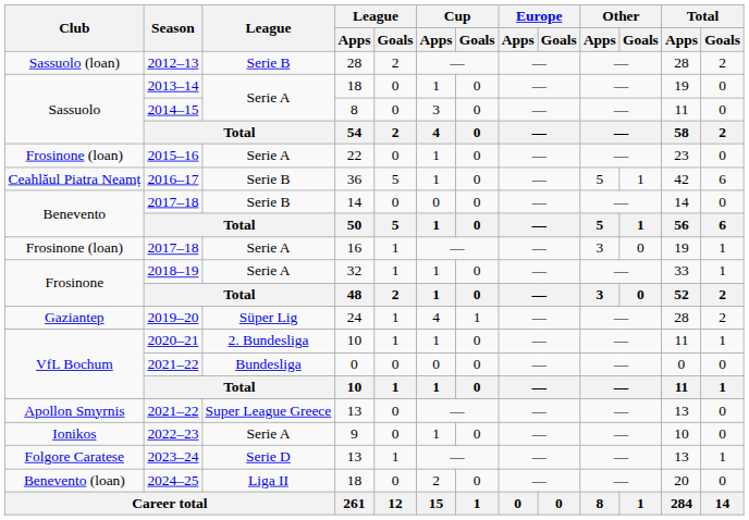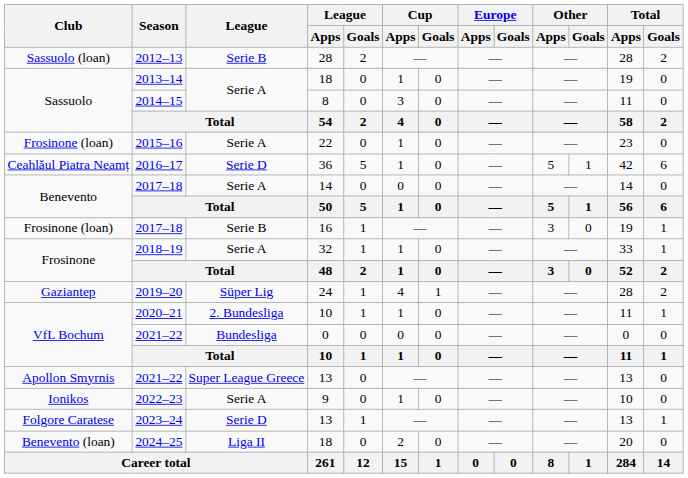 <table class="wikitable" style="text-align:center">
 <tr>
 <th rowspan="2">Club</th>
 <th rowspan="2">Season</th>
 <th rowspan="2">League</th>
 <th colspan="2">League</th>
 <th colspan="2">Cup</th>
 <th colspan="2"><a href='#'>Europe</a></th>
 <th colspan="2">Other</th>
 <th colspan="2">Total</th>
 </tr>
 <tr>
 <th>Apps</th>
 <th>Goals</th>
 <th>Apps</th>
 <th>Goals</th>
 <th>Apps</th>
 <th>Goals</th>
 <th>Apps</th>
 <th>Goals</th>
 <th>Apps</th>
 <th>Goals</th>
 </tr>
 <tr>
 <td rowspan="1"><a href='#'>Sassuolo</a> (loan)</td>
 <td><a href='#'>2012–13</a></td>
 <td><a href='#'>Serie B</a></td>
 <td>28</td>
 <td>2</td>
 <td colspan="2">—</td>
 <td colspan="2">—</td>
 <td colspan="2">—</td>
 <td>28</td>
 <td>2</td>
 </tr>
 <tr>
 <td rowspan="3">Sassuolo</td>
 <td><a href='#'>2013–14</a></td>
 <td rowspan="2">Serie A</td>
 <td>18</td>
 <td>0</td>
 <td>1</td>
 <td>0</td>
 <td colspan="2">—</td>
 <td colspan="2">—</td>
 <td>19</td>
 <td>0</td>
 </tr>
 <tr>
 <td><a href='#'>2014–15</a></td>
 <td>8</td>
 <td>0</td>
 <td>3</td>
 <td>0</td>
 <td colspan="2">—</td>
 <td colspan="2">—</td>
 <td>11</td>
 <td>0</td>
 </tr>
 <tr>
 <th colspan="2">Total</th>
 <th>54</th>
 <th>2</th>
 <th>4</th>
 <th>0</th>
 <th colspan="2">—</th>
 <th colspan="2">—</th>
 <th>58</th>
 <th>2</th>
 </tr>
 <tr>
 <td><a href='#'>Frosinone</a> (loan)</td>
 <td><a href='#'>2015–16</a></td>
 <td>Serie A</td>
 <td>22</td>
 <td>0</td>
 <td>1</td>
 <td>0</td>
 <td colspan="2">—</td>
 <td colspan="2">—</td>
 <td>23</td>
 <td>0</td>
 </tr>
 <tr>
 <td><a href='#'>Ceahlăul Piatra Neamț</a></td>
 <td><a href='#'>2016–17</a></td>
-<td>Serie B</td>
+<td><a href='#'>Serie D</a></td>
 <td>36</td>
 <td>5</td>
 <td>1</td>
 <td>0</td>
 <td colspan="2">—</td>
 <td>5</td>
 <td>1</td>
 <td>42</td>
 <td>6</td>
 </tr>
 <tr>
 <td rowspan="2">Benevento</td>
 <td><a href='#'>2017–18</a></td>
-<td>Serie B</td>
+<td>Serie A</td>
 <td>14</td>
 <td>0</td>
 <td>0</td>
 <td>0</td>
 <td colspan="2">—</td>
 <td colspan="2">—</td>
 <td>14</td>
 <td>0</td>
 </tr>
 <tr>
 <th colspan="2">Total</th>
 <th>50</th>
 <th>5</th>
 <th>1</th>
 <th>0</th>
 <th colspan="2">—</th>
 <th>5</th>
 <th>1</th>
 <th>56</th>
 <th>6</th>
 </tr>
 <tr>
 <td rowspan="1">Frosinone (loan)</td>
 <td><a href='#'>2017–18</a></td>
-<td>Serie A</td>
+<td>Serie B</td>
 <td>16</td>
 <td>1</td>
 <td colspan="2">—</td>
 <td colspan="2">—</td>
 <td>3</td>
 <td>0</td>
 <td>19</td>
 <td>1</td>
 </tr>
 <tr>
 <td rowspan="2">Frosinone</td>
 <td><a href='#'>2018–19</a></td>
 <td>Serie A</td>
 <td>32</td>
 <td>1</td>
 <td>1</td>
 <td>0</td>
 <td colspan="2">—</td>
 <td colspan="2">—</td>
 <td>33</td>
 <td>1</td>
 </tr>
 <tr>
 <th colspan="2">Total</th>
 <th>48</th>
 <th>2</th>
 <th>1</th>
 <th>0</th>
 <th colspan="2">—</th>
 <th>3</th>
 <th>0</th>
 <th>52</th>
 <th>2</th>
 </tr>
 <tr>
 <td><a href='#'>Gaziantep</a></td>
 <td><a href='#'>2019–20</a></td>
 <td><a href='#'>Süper Lig</a></td>
 <td>24</td>
 <td>1</td>
 <td>4</td>
 <td>1</td>
 <td colspan="2">—</td>
 <td colspan="2">—</td>
 <td>28</td>
 <td>2</td>
 </tr>
 <tr>
 <td rowspan="3"><a href='#'>VfL Bochum</a></td>
 <td><a href='#'>2020–21</a></td>
 <td><a href='#'>2. Bundesliga</a></td>
 <td>10</td>
 <td>1</td>
 <td>1</td>
 <td>0</td>
 <td colspan="2">—</td>
 <td colspan="2">—</td>
 <td>11</td>
 <td>1</td>
 </tr>
 <tr>
 <td><a href='#'>2021–22</a></td>
 <td><a href='#'>Bundesliga</a></td>
 <td>0</td>
 <td>0</td>
 <td>0</td>
 <td>0</td>
 <td colspan="2">—</td>
 <td colspan="2">—</td>
 <td>0</td>
 <td>0</td>
 </tr>
 <tr>
 <th colspan="2">Total</th>
 <th>10</th>
 <th>1</th>
 <th>1</th>
 <th>0</th>
 <th colspan="2">—</th>
 <th colspan="2">—</th>
 <th>11</th>
 <th>1</th>
 </tr>
 <tr>
 <td><a href='#'>Apollon Smyrnis</a></td>
 <td><a href='#'>2021–22</a></td>
 <td><a href='#'>Super League Greece</a></td>
 <td>13</td>
 <td>0</td>
 <td colspan="2">—</td>
 <td colspan="2">—</td>
 <td colspan="2">—</td>
 <td>13</td>
 <td>0</td>
 </tr>
 <tr>
 <td><a href='#'>Ionikos</a></td>
 <td><a href='#'>2022–23</a></td>
 <td>Serie A</td>
 <td>9</td>
 <td>0</td>
 <td>1</td>
 <td>0</td>
 <td colspan="2">—</td>
 <td colspan="2">—</td>
 <td>10</td>
 <td>0</td>
 </tr>
 <tr>
 <td><a href='#'>Folgore Caratese</a></td>
 <td><a href='#'>2023–24</a></td>
 <td><a href='#'>Serie D</a></td>
 <td>13</td>
 <td>1</td>
 <td colspan="2">—</td>
 <td colspan="2">—</td>
 <td colspan="2">—</td>
 <td>13</td>
 <td>1</td>
 </tr>
 <tr>
 <td rowspan="1"><a href='#'>Benevento</a> (loan)</td>
 <td><a href='#'>2024–25</a></td>
 <td><a href='#'>Liga II</a></td>
 <td>18</td>
 <td>0</td>
 <td>2</td>
 <td>0</td>
 <td colspan="2">—</td>
 <td colspan="2">—</td>
 <td>20</td>
 <td>0</td>
 </tr>
 <tr>
 <th colspan="3">Career total</th>
 <th>261</th>
 <th>12</th>
 <th>15</th>
 <th>1</th>
 <th>0</th>
 <th>0</th>
 <th>8</th>
 <th>1</th>
 <th>284</th>
 <th>14</th>
 </tr>
 </table>
